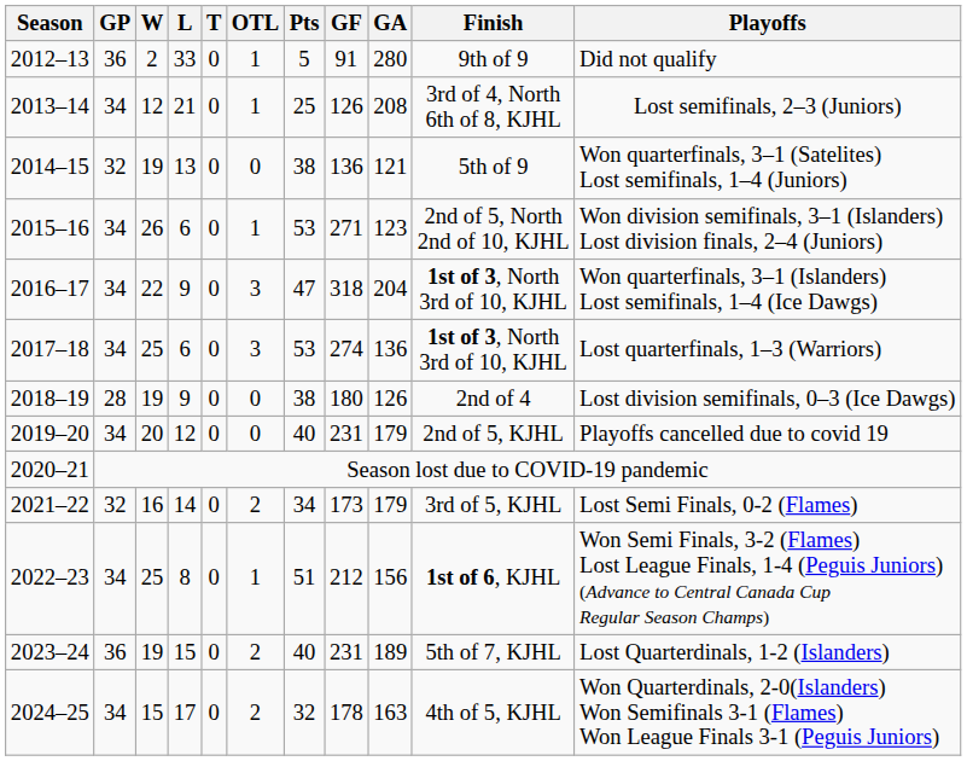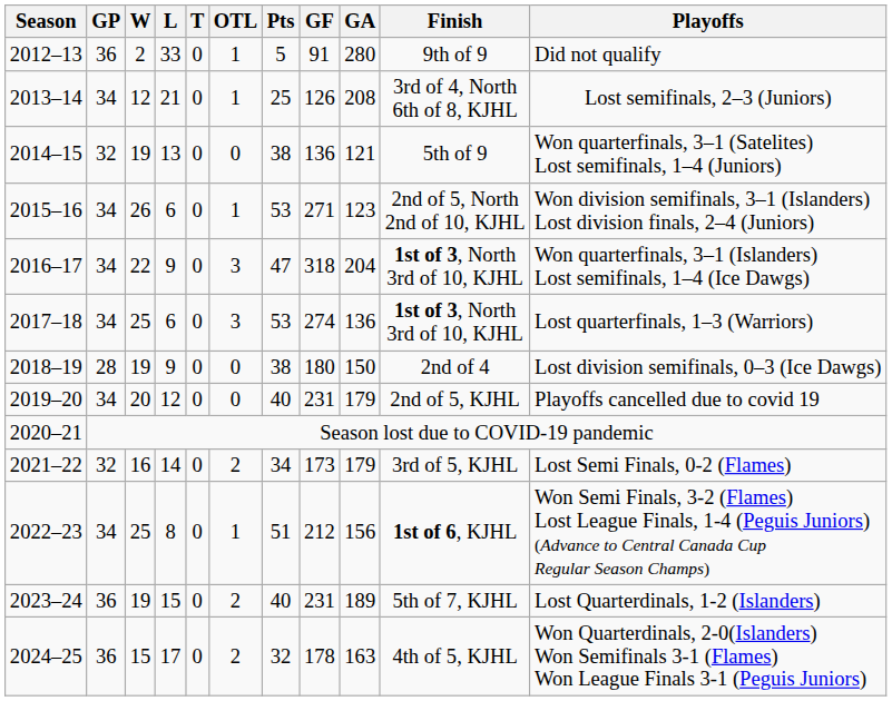 <table class="wikitable" style="text-align:center">
 <tr>
 <th>Season</th>
 <th>GP</th>
 <th>W</th>
 <th>L</th>
 <th>T</th>
 <th>OTL</th>
 <th>Pts</th>
 <th>GF</th>
 <th>GA</th>
 <th>Finish</th>
 <th>Playoffs</th>
 </tr>
 <tr>
 <td>2012–13</td>
 <td>36</td>
 <td>2</td>
 <td>33</td>
 <td>0</td>
 <td>1</td>
 <td>5</td>
 <td>91</td>
 <td>280</td>
 <td>9th of 9</td>
 <td align="left">Did not qualify</td>
 </tr>
 <tr>
 <td>2013–14</td>
 <td>34</td>
 <td>12</td>
 <td>21</td>
 <td>0</td>
 <td>1</td>
 <td>25</td>
 <td>126</td>
 <td>208</td>
 <td>3rd of 4, North<br>6th of 8, KJHL</td>
 <td>Lost semifinals, 2–3 (Juniors)</td>
 </tr>
 <tr>
 <td>2014–15</td>
 <td>32</td>
 <td>19</td>
 <td>13</td>
 <td>0</td>
 <td>0</td>
 <td>38</td>
 <td>136</td>
 <td>121</td>
 <td>5th of 9</td>
 <td align="left">Won quarterfinals, 3–1 (Satelites)<br>Lost semifinals, 1–4 (Juniors)</td>
 </tr>
 <tr>
 <td>2015–16</td>
 <td>34</td>
 <td>26</td>
 <td>6</td>
 <td>0</td>
 <td>1</td>
 <td>53</td>
 <td>271</td>
 <td>123</td>
 <td>2nd of 5, North<br>2nd of 10, KJHL</td>
 <td align="left">Won division semifinals, 3–1 (Islanders)<br>Lost division finals, 2–4 (Juniors)</td>
 </tr>
 <tr>
 <td>2016–17</td>
 <td>34</td>
 <td>22</td>
 <td>9</td>
 <td>0</td>
 <td>3</td>
 <td>47</td>
 <td>318</td>
 <td>204</td>
 <td><strong>1st of 3</strong>, North<br>3rd of 10, KJHL</td>
 <td align="left">Won quarterfinals, 3–1 (Islanders)<br>Lost semifinals, 1–4 (Ice Dawgs)</td>
 </tr>
 <tr>
 <td>2017–18</td>
 <td>34</td>
 <td>25</td>
 <td>6</td>
 <td>0</td>
 <td>3</td>
 <td>53</td>
 <td>274</td>
 <td>136</td>
 <td><strong>1st of 3</strong>, North<br>3rd of 10, KJHL</td>
 <td align="left">Lost quarterfinals, 1–3 (Warriors)</td>
 </tr>
 <tr>
 <td>2018–19</td>
 <td>28</td>
 <td>19</td>
 <td>9</td>
 <td>0</td>
 <td>0</td>
 <td>38</td>
 <td>180</td>
-<td>126</td>
+<td>150</td>
 <td>2nd of 4</td>
 <td align="left">Lost division semifinals, 0–3 (Ice Dawgs)</td>
 </tr>
 <tr>
 <td>2019–20</td>
 <td>34</td>
 <td>20</td>
 <td>12</td>
 <td>0</td>
 <td>0</td>
 <td>40</td>
 <td>231</td>
 <td>179</td>
 <td>2nd of 5, KJHL</td>
 <td align="left">Playoffs cancelled due to covid 19</td>
 </tr>
 <tr>
 <td>2020–21</td>
 <td colspan="10">Season lost due to COVID-19 pandemic</td>
 </tr>
 <tr>
 <td>2021–22</td>
 <td>32</td>
 <td>16</td>
 <td>14</td>
 <td>0</td>
 <td>2</td>
 <td>34</td>
 <td>173</td>
 <td>179</td>
 <td>3rd of 5, KJHL</td>
 <td align="left">Lost Semi Finals, 0-2 (<a href='#'>Flames</a>)</td>
 </tr>
 <tr>
 <td>2022–23</td>
 <td>34</td>
 <td>25</td>
 <td>8</td>
 <td>0</td>
 <td>1</td>
 <td>51</td>
 <td>212</td>
 <td>156</td>
 <td><strong>1st of 6</strong>, KJHL</td>
 <td align="left">Won Semi Finals, 3-2 (<a href='#'>Flames</a>)<br>Lost League Finals, 1-4 (<a href='#'>Peguis Juniors</a>)<br><small>(<em>Advance to Central Canada Cup<br>Regular Season Champs</em>)</small></td>
 </tr>
 <tr>
 <td>2023–24</td>
 <td>36</td>
 <td>19</td>
 <td>15</td>
 <td>0</td>
 <td>2</td>
 <td>40</td>
 <td>231</td>
 <td>189</td>
 <td>5th of 7, KJHL</td>
 <td align="left">Lost Quarterdinals, 1-2 (<a href='#'>Islanders</a>)</td>
 </tr>
 <tr>
 <td>2024–25</td>
-<td>34</td>
+<td>36</td>
 <td>15</td>
 <td>17</td>
 <td>0</td>
 <td>2</td>
 <td>32</td>
 <td>178</td>
 <td>163</td>
 <td>4th of 5, KJHL</td>
 <td align="left">Won Quarterdinals, 2-0(<a href='#'>Islanders</a>)<br>Won Semifinals 3-1 (<a href='#'>Flames</a>)<br>Won League Finals 3-1 (<a href='#'>Peguis Juniors</a>)</td>
 </tr>
 </table>
